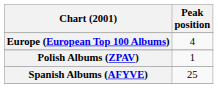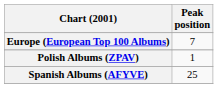 <table class="wikitable sortable plainrowheaders" style="text-align:center">
 <tr>
 <th scope="col">Chart (2001)</th>
 <th scope="col">Peak<br>position</th>
 </tr>
 <tr>
 </tr>
 <tr>
 </tr>
 <tr>
 </tr>
 <tr>
 </tr>
 <tr>
 </tr>
 <tr>
 </tr>
 <tr>
 </tr>
 <tr>
 <th scope="row">Europe (<a href='#'>European Top 100 Albums</a>)</th>
-<td>4</td>
+<td>7</td>
 </tr>
 <tr>
 </tr>
 <tr>
 </tr>
 <tr>
 </tr>
 <tr>
 </tr>
 <tr>
 </tr>
 <tr>
 </tr>
 <tr>
 </tr>
 <tr>
 <th scope="row">Polish Albums (<a href='#'>ZPAV</a>)</th>
 <td>1</td>
 </tr>
 <tr>
 </tr>
 <tr>
 <th scope="row">Spanish Albums (<a href='#'>AFYVE</a>)</th>
 <td align="center">25</td>
 </tr>
 <tr>
 </tr>
 <tr>
 </tr>
 <tr>
 </tr>
 <tr>
 </tr>
 </table>
